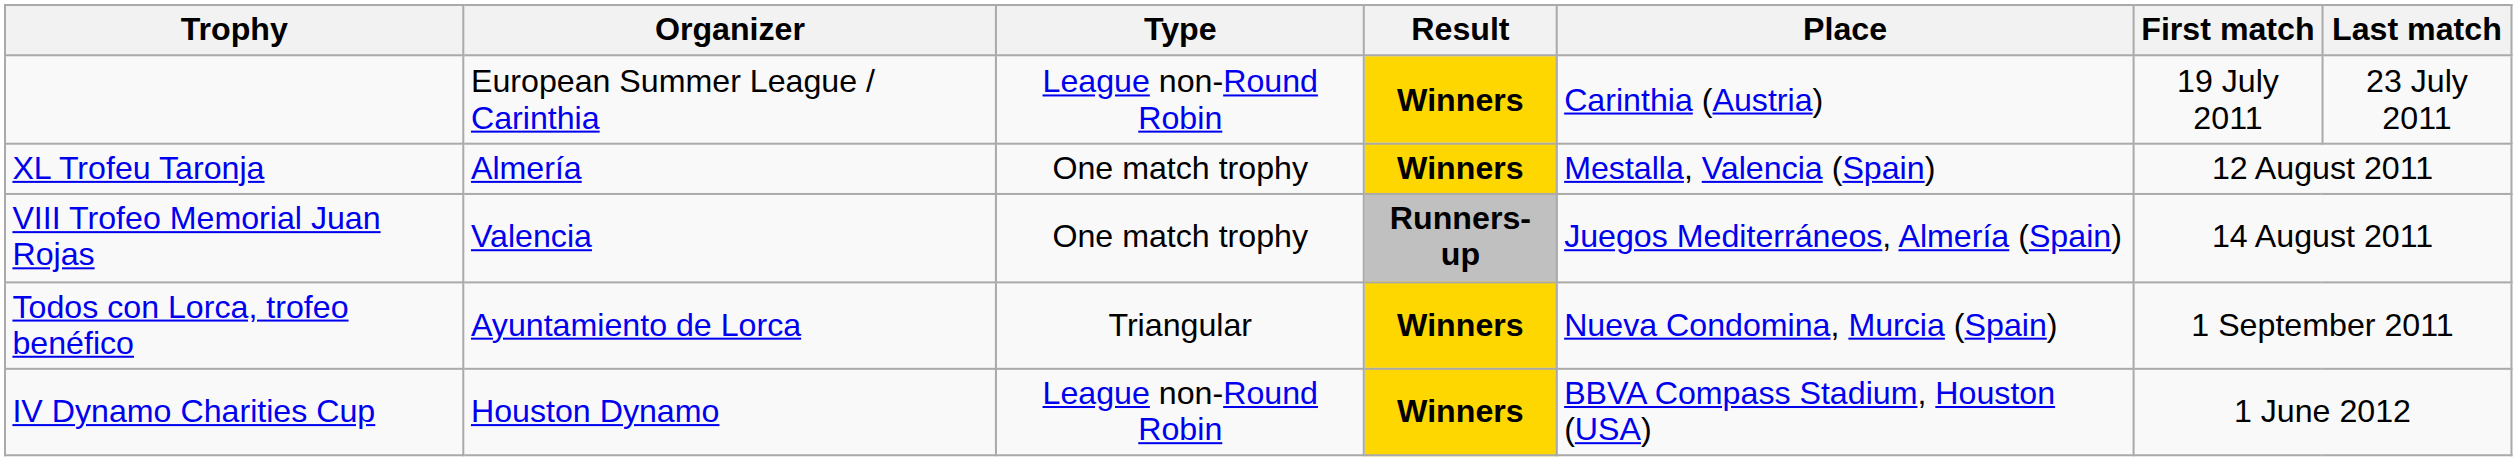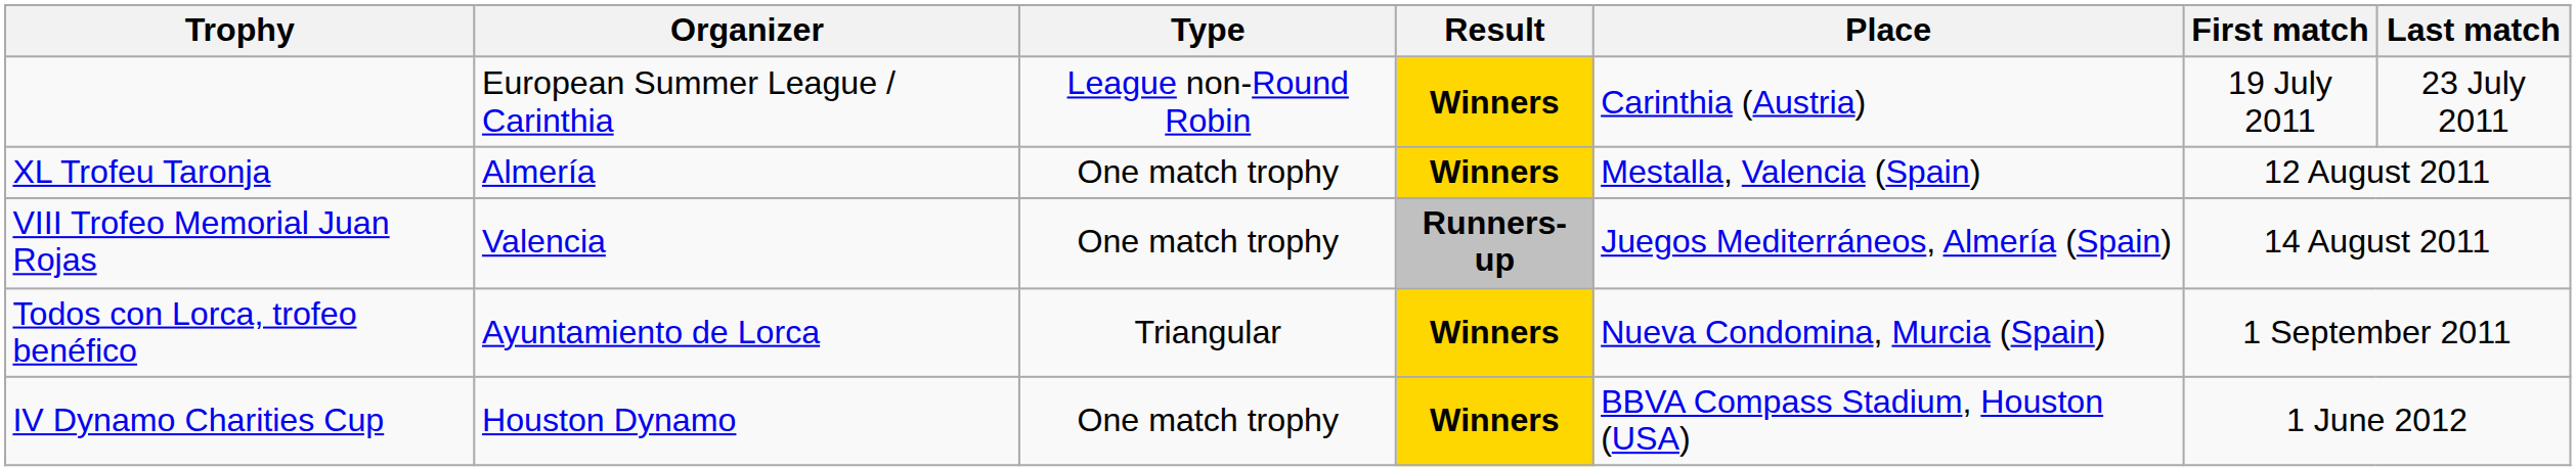 <table class="wikitable">
 <tr>
 <th>Trophy</th>
 <th>Organizer</th>
 <th>Type</th>
 <th>Result</th>
 <th>Place</th>
 <th>First match</th>
 <th>Last match</th>
 </tr>
 <tr>
 <td></td>
 <td>European Summer League / <a href='#'>Carinthia</a></td>
 <td align="center"><a href='#'>League</a> non-<a href='#'>Round Robin</a></td>
 <td align="center" bgcolor="gold"><strong>Winners</strong></td>
 <td><a href='#'>Carinthia</a> (<a href='#'>Austria</a>)</td>
 <td align="center">19 July 2011</td>
 <td align="center">23 July 2011</td>
 </tr>
 <tr>
 <td><a href='#'>XL Trofeu Taronja</a></td>
 <td><a href='#'>Almería</a></td>
 <td align="center">One match trophy</td>
 <td align="center" bgcolor="gold"><strong>Winners</strong></td>
 <td><a href='#'>Mestalla</a>, <a href='#'>Valencia</a> (<a href='#'>Spain</a>)</td>
 <td colspan=2 align="center">12 August 2011</td>
 </tr>
 <tr>
 <td><a href='#'>VIII Trofeo Memorial Juan Rojas</a></td>
 <td><a href='#'>Valencia</a></td>
 <td align="center">One match trophy</td>
 <td align="center" bgcolor="silver"><strong>Runners-up</strong></td>
 <td><a href='#'>Juegos Mediterráneos</a>, <a href='#'>Almería</a> (<a href='#'>Spain</a>)</td>
 <td colspan=2 align="center">14 August 2011</td>
 </tr>
 <tr>
 <td><a href='#'>Todos con Lorca, trofeo benéfico</a></td>
 <td><a href='#'>Ayuntamiento de Lorca</a></td>
 <td align="center">Triangular</td>
 <td align="center" bgcolor="gold"><strong>Winners</strong></td>
 <td><a href='#'>Nueva Condomina</a>, <a href='#'>Murcia</a> (<a href='#'>Spain</a>)</td>
 <td colspan=2 align="center">1 September 2011</td>
 </tr>
 <tr>
 <td><a href='#'>IV Dynamo Charities Cup</a></td>
 <td><a href='#'>Houston Dynamo</a></td>
-<td align="center"><a href='#'>League</a> non-<a href='#'>Round Robin</a></td>
+<td align="center">One match trophy</td>
 <td align="center" bgcolor="gold"><strong>Winners</strong></td>
 <td><a href='#'>BBVA Compass Stadium</a>, <a href='#'>Houston</a> (<a href='#'>USA</a>)</td>
 <td colspan=2 align="center">1 June 2012</td>
 </tr>
 </table>
